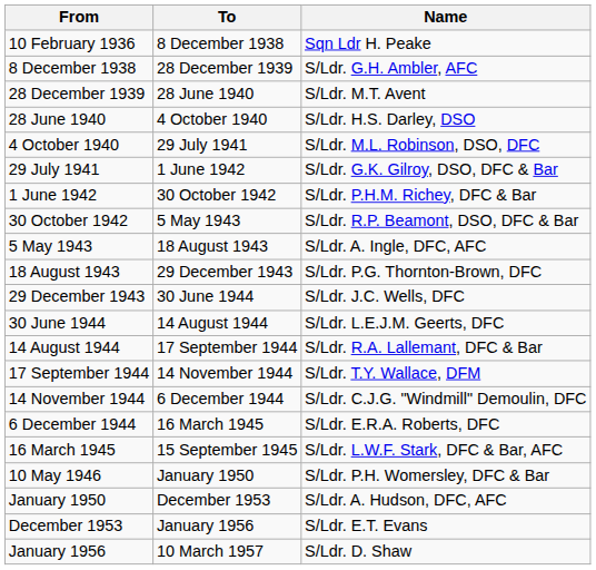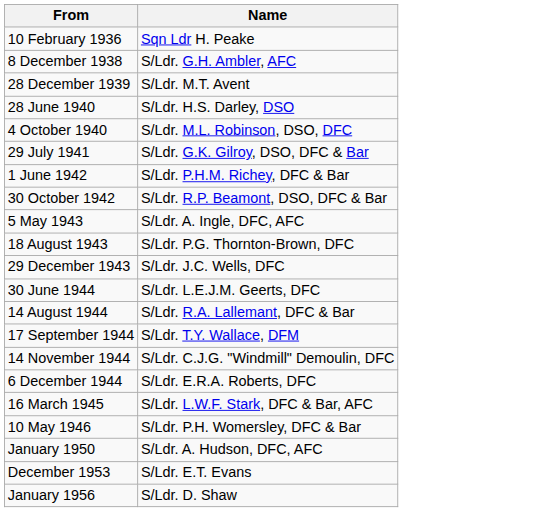 <table class="wikitable">
 <tr>
 <th>From</th>
-<th>To</th>
 <th>Name</th>
 </tr>
 <tr>
 <td>10 February 1936</td>
-<td>8 December 1938</td>
 <td><a href='#'>Sqn Ldr</a> H. Peake</td>
 </tr>
 <tr>
 <td>8 December 1938</td>
-<td>28 December 1939</td>
 <td>S/Ldr. <a href='#'>G.H. Ambler</a>, <a href='#'>AFC</a></td>
 </tr>
 <tr>
 <td>28 December 1939</td>
-<td>28 June 1940</td>
 <td>S/Ldr. M.T. Avent</td>
 </tr>
 <tr>
 <td>28 June 1940</td>
-<td>4 October 1940</td>
 <td>S/Ldr. H.S. Darley, <a href='#'>DSO</a></td>
 </tr>
 <tr>
 <td>4 October 1940</td>
-<td>29 July 1941</td>
 <td>S/Ldr. <a href='#'>M.L. Robinson</a>, DSO, <a href='#'>DFC</a></td>
 </tr>
 <tr>
 <td>29 July 1941</td>
-<td>1 June 1942</td>
 <td>S/Ldr. <a href='#'>G.K. Gilroy</a>, DSO, DFC & <a href='#'>Bar</a></td>
 </tr>
 <tr>
 <td>1 June 1942</td>
-<td>30 October 1942</td>
 <td>S/Ldr. <a href='#'>P.H.M. Richey</a>, DFC & Bar</td>
 </tr>
 <tr>
 <td>30 October 1942</td>
-<td>5 May 1943</td>
 <td>S/Ldr. <a href='#'>R.P. Beamont</a>, DSO, DFC & Bar</td>
 </tr>
 <tr>
 <td>5 May 1943</td>
-<td>18 August 1943</td>
 <td>S/Ldr. A. Ingle, DFC, AFC</td>
 </tr>
 <tr>
 <td>18 August 1943</td>
-<td>29 December 1943</td>
 <td>S/Ldr. P.G. Thornton-Brown, DFC</td>
 </tr>
 <tr>
 <td>29 December 1943</td>
-<td>30 June 1944</td>
 <td>S/Ldr. J.C. Wells, DFC</td>
 </tr>
 <tr>
 <td>30 June 1944</td>
-<td>14 August 1944</td>
 <td>S/Ldr. L.E.J.M. Geerts, DFC</td>
 </tr>
 <tr>
 <td>14 August 1944</td>
-<td>17 September 1944</td>
 <td>S/Ldr. <a href='#'>R.A. Lallemant</a>, DFC & Bar</td>
 </tr>
 <tr>
 <td>17 September 1944</td>
-<td>14 November 1944</td>
 <td>S/Ldr. <a href='#'>T.Y. Wallace</a>, <a href='#'>DFM</a></td>
 </tr>
 <tr>
 <td>14 November 1944</td>
-<td>6 December 1944</td>
 <td>S/Ldr. C.J.G. "Windmill" Demoulin, DFC</td>
 </tr>
 <tr>
 <td>6 December 1944</td>
-<td>16 March 1945</td>
 <td>S/Ldr. E.R.A. Roberts, DFC</td>
 </tr>
 <tr>
 <td>16 March 1945</td>
-<td>15 September 1945</td>
 <td>S/Ldr. <a href='#'>L.W.F. Stark</a>, DFC & Bar, AFC</td>
 </tr>
 <tr>
 <td>10 May 1946</td>
-<td>January 1950</td>
 <td>S/Ldr. P.H. Womersley, DFC & Bar</td>
 </tr>
 <tr>
 <td>January 1950</td>
-<td>December 1953</td>
 <td>S/Ldr. A. Hudson, DFC, AFC</td>
 </tr>
 <tr>
 <td>December 1953</td>
-<td>January 1956</td>
 <td>S/Ldr. E.T. Evans</td>
 </tr>
 <tr>
 <td>January 1956</td>
-<td>10 March 1957</td>
 <td>S/Ldr. D. Shaw</td>
 </tr>
 </table>
